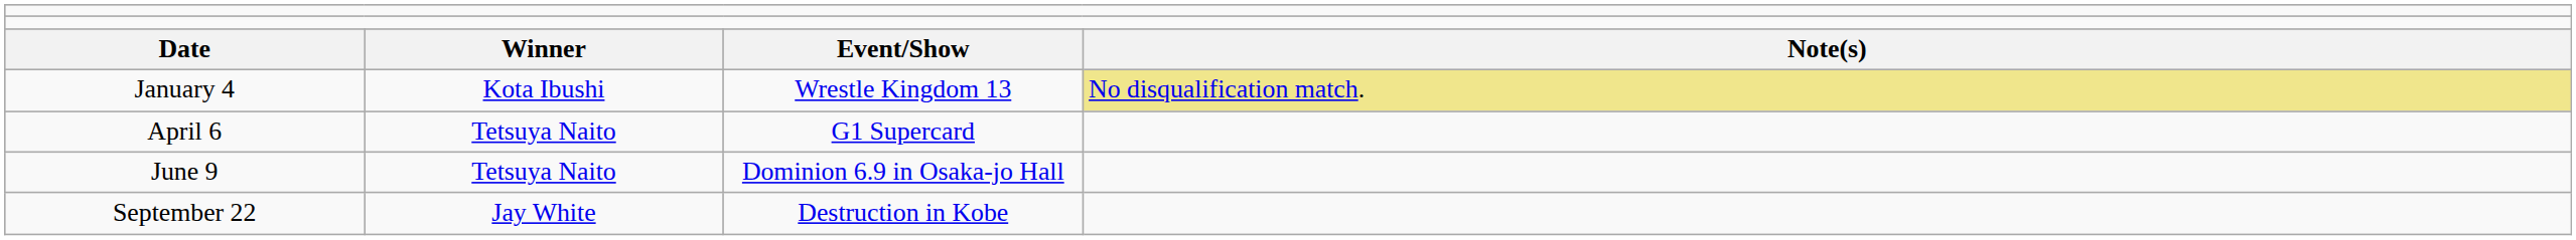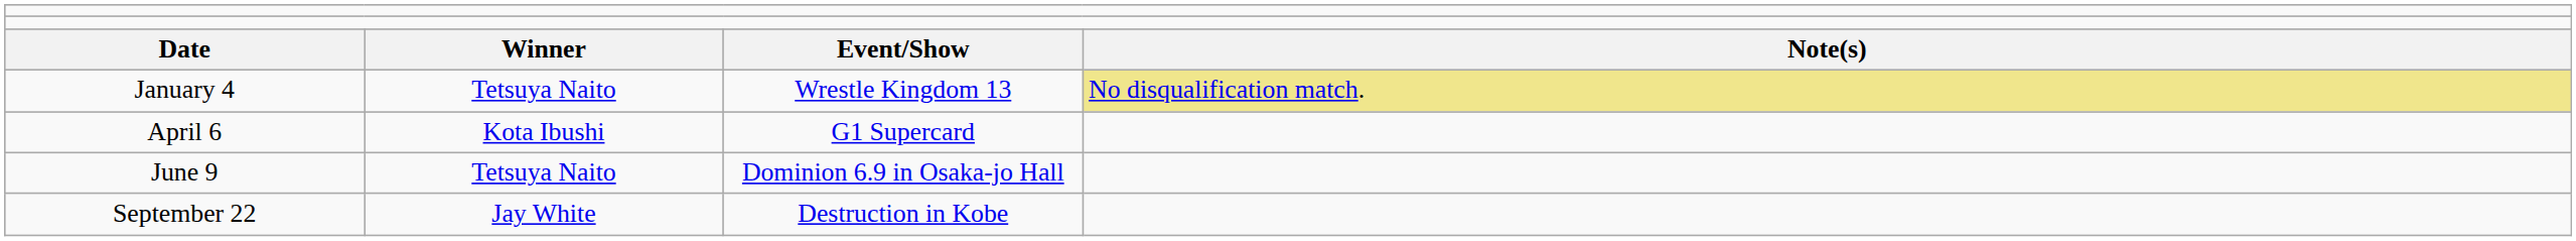 <table class="wikitable" style="text-align:center; width:100%;">
 <tr>
 <td colspan="4"></td>
 </tr>
 <tr>
 <td colspan="4"><strong></strong></td>
 </tr>
 <tr>
 <th width=14%>Date</th>
 <th width=14%>Winner</th>
 <th width=14%>Event/Show</th>
 <th width=58%>Note(s)</th>
 </tr>
 <tr>
 <td>January 4</td>
-<td><a href='#'>Kota Ibushi</a></td>
+<td><a href='#'>Tetsuya Naito</a></td>
 <td><a href='#'>Wrestle Kingdom 13</a></td>
 <td align=left style="background: khaki;"><a href='#'>No disqualification match</a>.</td>
 </tr>
 <tr>
 <td>April 6</td>
-<td><a href='#'>Tetsuya Naito</a></td>
+<td><a href='#'>Kota Ibushi</a></td>
 <td><a href='#'>G1 Supercard</a></td>
 <td></td>
 </tr>
 <tr>
 <td>June 9</td>
 <td><a href='#'>Tetsuya Naito</a></td>
 <td><a href='#'>Dominion 6.9 in Osaka-jo Hall</a></td>
 <td></td>
 </tr>
 <tr>
 <td>September 22</td>
 <td><a href='#'>Jay White</a></td>
 <td><a href='#'>Destruction in Kobe</a></td>
 <td></td>
 </tr>
 </table>
